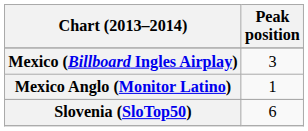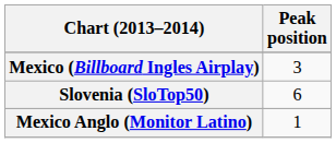 <table class="wikitable sortable plainrowheaders" style="text-align:center">
 <tr>
 <th>Chart (2013–2014)</th>
 <th>Peak<br>position</th>
 </tr>
 <tr>
 </tr>
 <tr>
 </tr>
 <tr>
 </tr>
 <tr>
 </tr>
 <tr>
 </tr>
 <tr>
 </tr>
 <tr>
 </tr>
 <tr>
 </tr>
 <tr>
 </tr>
 <tr>
 </tr>
 <tr>
 </tr>
 <tr>
 </tr>
 <tr>
 </tr>
 <tr>
 <th scope="row">Mexico (<a href='#'><em>Billboard</em> Ingles Airplay</a>)</th>
 <td style="text-align:center;">3</td>
 </tr>
 <tr>
-<th scope="row">Mexico Anglo (<a href='#'>Monitor Latino</a>)</th>
-<td style="text-align:center;">1</td>
+<th scope="row">Slovenia (<a href='#'>SloTop50</a>)</th>
+<td align=center>6</td>
 </tr>
 <tr>
 </tr>
 <tr>
 </tr>
 <tr>
 </tr>
 <tr>
 </tr>
 <tr>
 </tr>
 <tr>
 </tr>
 <tr>
 </tr>
 <tr>
-<th scope="row">Slovenia (<a href='#'>SloTop50</a>)</th>
-<td align=center>6</td>
+<th scope="row">Mexico Anglo (<a href='#'>Monitor Latino</a>)</th>
+<td style="text-align:center;">1</td>
 </tr>
 <tr>
 </tr>
 <tr>
 </tr>
 <tr>
 </tr>
 <tr>
 </tr>
 <tr>
 </tr>
 <tr>
 </tr>
 <tr>
 </tr>
 <tr>
 </tr>
 <tr>
 </tr>
 <tr>
 </tr>
 </table>
